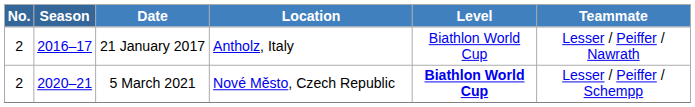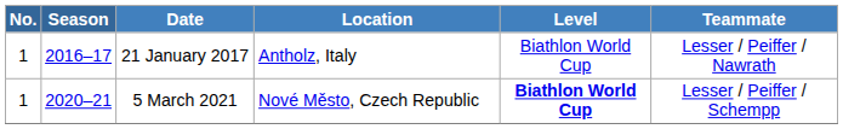 <table class="wikitable sortable" style="font-size:90%; text-align:center; border:grey solid 1px; border-collapse:collapse; background:#ffffff;">
 <tr style="background:#efefef;">
 <th style="background-color:#369; color:white;">No.</th>
 <th style="background-color:#369; color:white;">Season</th>
 <th style="background-color:#4180be; color:white; width:110px;">Date</th>
 <th style="background-color:#4180be; color:white; width:200px;">Location</th>
 <th style="background-color:#4180be; color:white; width:120px;">Level</th>
 <th style="background-color:#4180be; color:white; width:150px;">Teammate</th>
 </tr>
 <tr>
-<td>2</td>
+<td>1</td>
 <td rowspan="1"><a href='#'>2016–17</a></td>
 <td>21 January 2017</td>
 <td align=left> <a href='#'>Antholz</a>, Italy</td>
 <td><a href='#'>Biathlon World Cup</a></td>
 <td><a href='#'>Lesser</a> / <a href='#'>Peiffer</a> / <a href='#'>Nawrath</a></td>
 </tr>
 <tr>
-<td>2</td>
+<td>1</td>
 <td rowspan="1"><a href='#'>2020–21</a></td>
 <td>5 March 2021</td>
 <td align=left> <a href='#'>Nové Město</a>, Czech Republic</td>
 <td><strong><a href='#'>Biathlon World Cup</a></strong></td>
 <td><a href='#'>Lesser</a> / <a href='#'>Peiffer</a> / <a href='#'>Schempp</a></td>
 </tr>
 <tr>
 </tr>
 </table>
